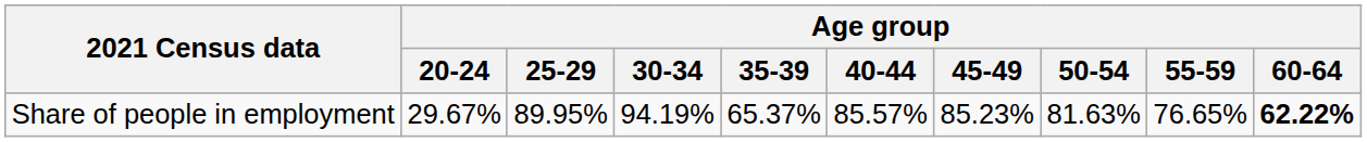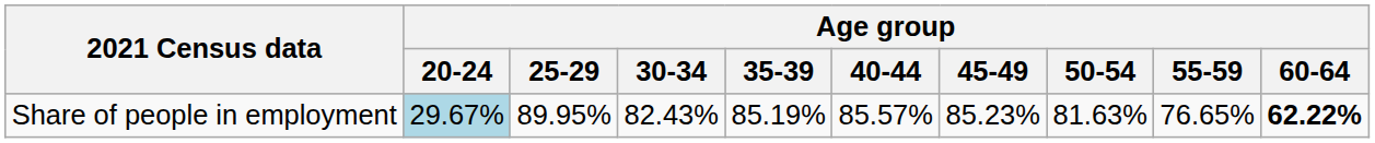 <table class="wikitable">
 <tr>
 <th rowspan="2">2021 Census data</th>
 <th colspan="9">Age group</th>
 </tr>
 <tr>
 <th>20-24</th>
 <th>25-29</th>
 <th>30-34</th>
 <th>35-39</th>
 <th>40-44</th>
 <th>45-49</th>
 <th>50-54</th>
 <th>55-59</th>
 <th>60-64</th>
 </tr>
 <tr>
 <td>Share of people in employment</td>
-<td>29.67%</td>
+<td style="background: lightblue;">29.67%</td>
 <td>89.95%</td>
-<td>94.19%</td>
-<td>65.37%</td>
+<td>82.43%</td>
+<td>85.19%</td>
 <td>85.57%</td>
 <td>85.23%</td>
 <td>81.63%</td>
 <td>76.65%</td>
 <td><strong>62.22%</strong></td>
 </tr>
 </table>
